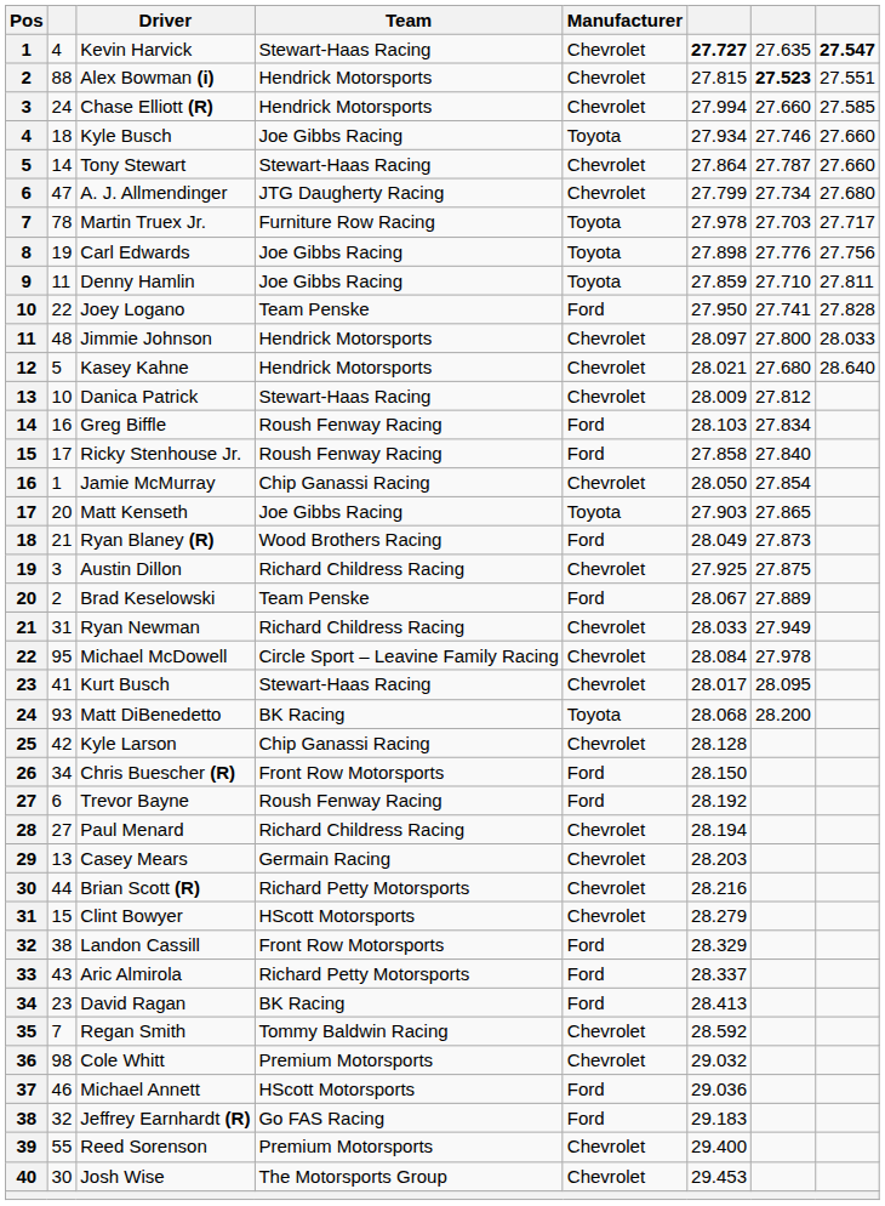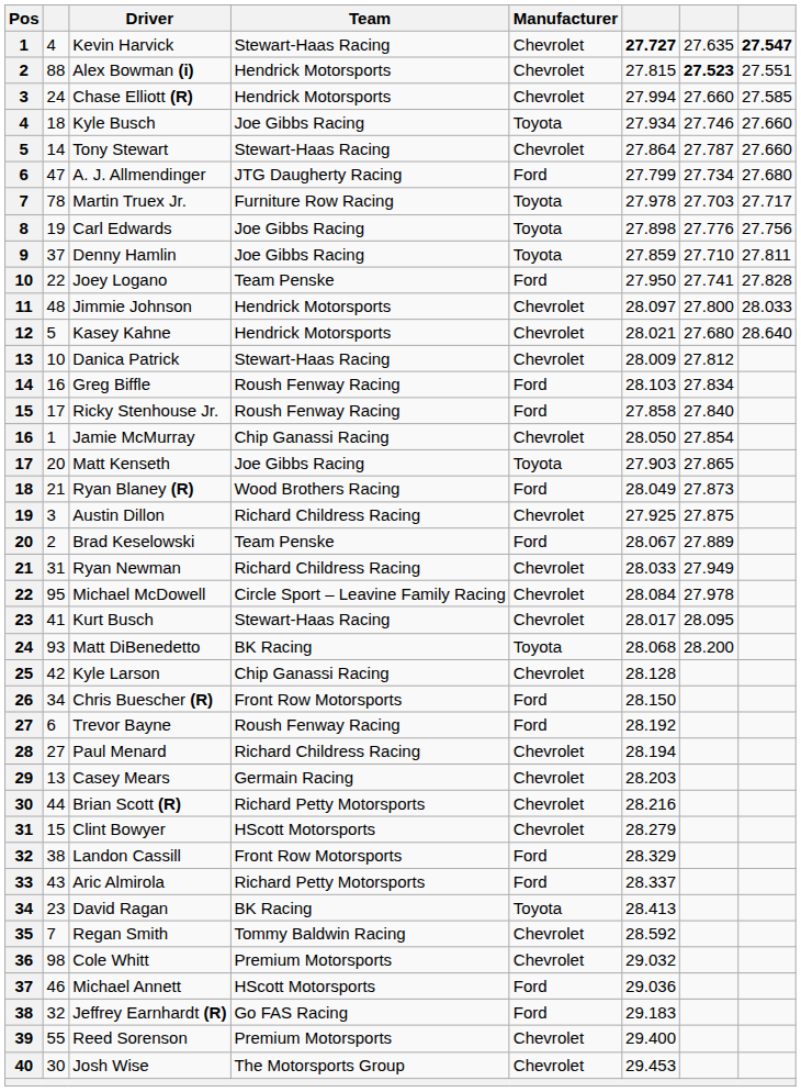 <table class="wikitable" style="font-size:95%">
 <tr>
 <th>Pos</th>
 <th></th>
 <th>Driver</th>
 <th>Team</th>
 <th>Manufacturer</th>
 <th></th>
 <th></th>
 <th></th>
 </tr>
 <tr>
 <th>1</th>
 <td>4</td>
 <td>Kevin Harvick</td>
 <td>Stewart-Haas Racing</td>
 <td>Chevrolet</td>
 <td><strong>27.727</strong></td>
 <td>27.635</td>
 <td><strong>27.547</strong></td>
 </tr>
 <tr>
 <th>2</th>
 <td>88</td>
 <td>Alex Bowman <strong>(i)</strong></td>
 <td>Hendrick Motorsports</td>
 <td>Chevrolet</td>
 <td>27.815</td>
 <td><strong>27.523</strong></td>
 <td>27.551</td>
 </tr>
 <tr>
 <th>3</th>
 <td>24</td>
 <td>Chase Elliott <strong>(R)</strong></td>
 <td>Hendrick Motorsports</td>
 <td>Chevrolet</td>
 <td>27.994</td>
 <td>27.660</td>
 <td>27.585</td>
 </tr>
 <tr>
 <th>4</th>
 <td>18</td>
 <td>Kyle Busch</td>
 <td>Joe Gibbs Racing</td>
 <td>Toyota</td>
 <td>27.934</td>
 <td>27.746</td>
 <td>27.660</td>
 </tr>
 <tr>
 <th>5</th>
 <td>14</td>
 <td>Tony Stewart</td>
 <td>Stewart-Haas Racing</td>
 <td>Chevrolet</td>
 <td>27.864</td>
 <td>27.787</td>
 <td>27.660</td>
 </tr>
 <tr>
 <th>6</th>
 <td>47</td>
 <td>A. J. Allmendinger</td>
 <td>JTG Daugherty Racing</td>
-<td>Chevrolet</td>
+<td>Ford</td>
 <td>27.799</td>
 <td>27.734</td>
 <td>27.680</td>
 </tr>
 <tr>
 <th>7</th>
 <td>78</td>
 <td>Martin Truex Jr.</td>
 <td>Furniture Row Racing</td>
 <td>Toyota</td>
 <td>27.978</td>
 <td>27.703</td>
 <td>27.717</td>
 </tr>
 <tr>
 <th>8</th>
 <td>19</td>
 <td>Carl Edwards</td>
 <td>Joe Gibbs Racing</td>
 <td>Toyota</td>
 <td>27.898</td>
 <td>27.776</td>
 <td>27.756</td>
 </tr>
 <tr>
 <th>9</th>
-<td>11</td>
+<td>37</td>
 <td>Denny Hamlin</td>
 <td>Joe Gibbs Racing</td>
 <td>Toyota</td>
 <td>27.859</td>
 <td>27.710</td>
 <td>27.811</td>
 </tr>
 <tr>
 <th>10</th>
 <td>22</td>
 <td>Joey Logano</td>
 <td>Team Penske</td>
 <td>Ford</td>
 <td>27.950</td>
 <td>27.741</td>
 <td>27.828</td>
 </tr>
 <tr>
 <th>11</th>
 <td>48</td>
 <td>Jimmie Johnson</td>
 <td>Hendrick Motorsports</td>
 <td>Chevrolet</td>
 <td>28.097</td>
 <td>27.800</td>
 <td>28.033</td>
 </tr>
 <tr>
 <th>12</th>
 <td>5</td>
 <td>Kasey Kahne</td>
 <td>Hendrick Motorsports</td>
 <td>Chevrolet</td>
 <td>28.021</td>
 <td>27.680</td>
 <td>28.640</td>
 </tr>
 <tr>
 <th>13</th>
 <td>10</td>
 <td>Danica Patrick</td>
 <td>Stewart-Haas Racing</td>
 <td>Chevrolet</td>
 <td>28.009</td>
 <td>27.812</td>
 <td></td>
 </tr>
 <tr>
 <th>14</th>
 <td>16</td>
 <td>Greg Biffle</td>
 <td>Roush Fenway Racing</td>
 <td>Ford</td>
 <td>28.103</td>
 <td>27.834</td>
 <td></td>
 </tr>
 <tr>
 <th>15</th>
 <td>17</td>
 <td>Ricky Stenhouse Jr.</td>
 <td>Roush Fenway Racing</td>
 <td>Ford</td>
 <td>27.858</td>
 <td>27.840</td>
 <td></td>
 </tr>
 <tr>
 <th>16</th>
 <td>1</td>
 <td>Jamie McMurray</td>
 <td>Chip Ganassi Racing</td>
 <td>Chevrolet</td>
 <td>28.050</td>
 <td>27.854</td>
 <td></td>
 </tr>
 <tr>
 <th>17</th>
 <td>20</td>
 <td>Matt Kenseth</td>
 <td>Joe Gibbs Racing</td>
 <td>Toyota</td>
 <td>27.903</td>
 <td>27.865</td>
 <td></td>
 </tr>
 <tr>
 <th>18</th>
 <td>21</td>
 <td>Ryan Blaney <strong>(R)</strong></td>
 <td>Wood Brothers Racing</td>
 <td>Ford</td>
 <td>28.049</td>
 <td>27.873</td>
 <td></td>
 </tr>
 <tr>
 <th>19</th>
 <td>3</td>
 <td>Austin Dillon</td>
 <td>Richard Childress Racing</td>
 <td>Chevrolet</td>
 <td>27.925</td>
 <td>27.875</td>
 <td></td>
 </tr>
 <tr>
 <th>20</th>
 <td>2</td>
 <td>Brad Keselowski</td>
 <td>Team Penske</td>
 <td>Ford</td>
 <td>28.067</td>
 <td>27.889</td>
 <td></td>
 </tr>
 <tr>
 <th>21</th>
 <td>31</td>
 <td>Ryan Newman</td>
 <td>Richard Childress Racing</td>
 <td>Chevrolet</td>
 <td>28.033</td>
 <td>27.949</td>
 <td></td>
 </tr>
 <tr>
 <th>22</th>
 <td>95</td>
 <td>Michael McDowell</td>
 <td>Circle Sport – Leavine Family Racing</td>
 <td>Chevrolet</td>
 <td>28.084</td>
 <td>27.978</td>
 <td></td>
 </tr>
 <tr>
 <th>23</th>
 <td>41</td>
 <td>Kurt Busch</td>
 <td>Stewart-Haas Racing</td>
 <td>Chevrolet</td>
 <td>28.017</td>
 <td>28.095</td>
 <td></td>
 </tr>
 <tr>
 <th>24</th>
 <td>93</td>
 <td>Matt DiBenedetto</td>
 <td>BK Racing</td>
 <td>Toyota</td>
 <td>28.068</td>
 <td>28.200</td>
 <td></td>
 </tr>
 <tr>
 <th>25</th>
 <td>42</td>
 <td>Kyle Larson</td>
 <td>Chip Ganassi Racing</td>
 <td>Chevrolet</td>
 <td>28.128</td>
 <td></td>
 <td></td>
 </tr>
 <tr>
 <th>26</th>
 <td>34</td>
 <td>Chris Buescher <strong>(R)</strong></td>
 <td>Front Row Motorsports</td>
 <td>Ford</td>
 <td>28.150</td>
 <td></td>
 <td></td>
 </tr>
 <tr>
 <th>27</th>
 <td>6</td>
 <td>Trevor Bayne</td>
 <td>Roush Fenway Racing</td>
 <td>Ford</td>
 <td>28.192</td>
 <td></td>
 <td></td>
 </tr>
 <tr>
 <th>28</th>
 <td>27</td>
 <td>Paul Menard</td>
 <td>Richard Childress Racing</td>
 <td>Chevrolet</td>
 <td>28.194</td>
 <td></td>
 <td></td>
 </tr>
 <tr>
 <th>29</th>
 <td>13</td>
 <td>Casey Mears</td>
 <td>Germain Racing</td>
 <td>Chevrolet</td>
 <td>28.203</td>
 <td></td>
 <td></td>
 </tr>
 <tr>
 <th>30</th>
 <td>44</td>
 <td>Brian Scott <strong>(R)</strong></td>
 <td>Richard Petty Motorsports</td>
 <td>Chevrolet</td>
 <td>28.216</td>
 <td></td>
 <td></td>
 </tr>
 <tr>
 <th>31</th>
 <td>15</td>
 <td>Clint Bowyer</td>
 <td>HScott Motorsports</td>
 <td>Chevrolet</td>
 <td>28.279</td>
 <td></td>
 <td></td>
 </tr>
 <tr>
 <th>32</th>
 <td>38</td>
 <td>Landon Cassill</td>
 <td>Front Row Motorsports</td>
 <td>Ford</td>
 <td>28.329</td>
 <td></td>
 <td></td>
 </tr>
 <tr>
 <th>33</th>
 <td>43</td>
 <td>Aric Almirola</td>
 <td>Richard Petty Motorsports</td>
 <td>Ford</td>
 <td>28.337</td>
 <td></td>
 <td></td>
 </tr>
 <tr>
 <th>34</th>
 <td>23</td>
 <td>David Ragan</td>
 <td>BK Racing</td>
-<td>Ford</td>
+<td>Toyota</td>
 <td>28.413</td>
 <td></td>
 <td></td>
 </tr>
 <tr>
 <th>35</th>
 <td>7</td>
 <td>Regan Smith</td>
 <td>Tommy Baldwin Racing</td>
 <td>Chevrolet</td>
 <td>28.592</td>
 <td></td>
 <td></td>
 </tr>
 <tr>
 <th>36</th>
 <td>98</td>
 <td>Cole Whitt</td>
 <td>Premium Motorsports</td>
 <td>Chevrolet</td>
 <td>29.032</td>
 <td></td>
 <td></td>
 </tr>
 <tr>
 <th>37</th>
 <td>46</td>
 <td>Michael Annett</td>
 <td>HScott Motorsports</td>
 <td>Ford</td>
 <td>29.036</td>
 <td></td>
 <td></td>
 </tr>
 <tr>
 <th>38</th>
 <td>32</td>
 <td>Jeffrey Earnhardt <strong>(R)</strong></td>
 <td>Go FAS Racing</td>
 <td>Ford</td>
 <td>29.183</td>
 <td></td>
 <td></td>
 </tr>
 <tr>
 <th>39</th>
 <td>55</td>
 <td>Reed Sorenson</td>
 <td>Premium Motorsports</td>
 <td>Chevrolet</td>
 <td>29.400</td>
 <td></td>
 <td></td>
 </tr>
 <tr>
 <th>40</th>
 <td>30</td>
 <td>Josh Wise</td>
 <td>The Motorsports Group</td>
 <td>Chevrolet</td>
 <td>29.453</td>
 <td></td>
 <td></td>
 </tr>
 <tr>
 <th colspan="8"></th>
 </tr>
 </table>
